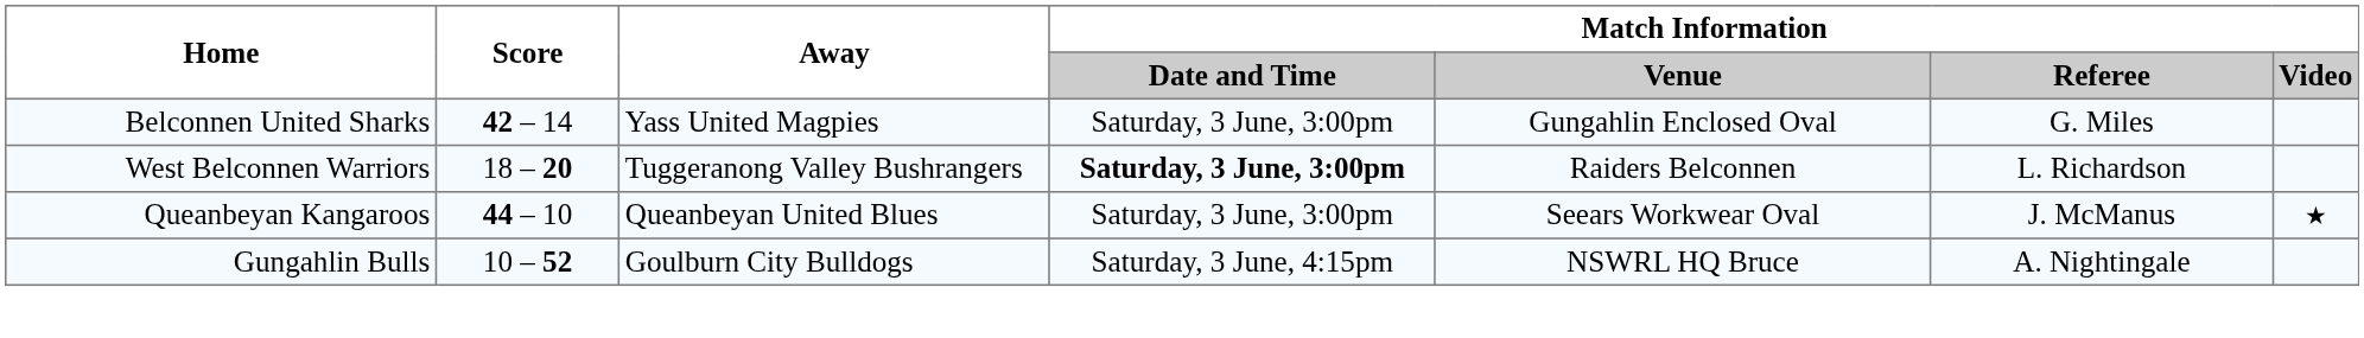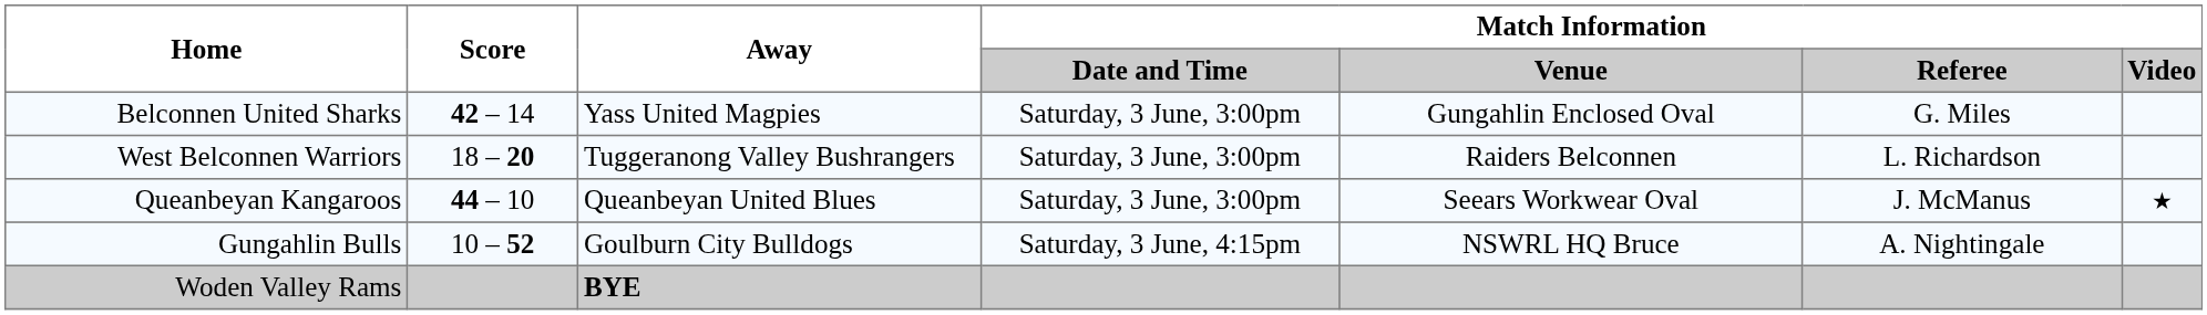 <table border="1" cellpadding="3" cellspacing="0" width="100%" style="border-collapse:collapse;  text-align:center;">
 <tr>
 <th rowspan="2" width="19%">Home</th>
 <th rowspan="2" width="8%">Score</th>
 <th rowspan="2" width="19%">Away</th>
 <th colspan="4">Match Information</th>
 </tr>
 <tr style="background:#CCCCCC">
 <th width="17%">Date and Time</th>
 <th width="22%">Venue</th>
 <th width="50%">Referee</th>
 <th>Video</th>
 </tr>
 <tr style="text-align:center; background:#f5faff;">
 <td align="right">Belconnen United Sharks </td>
 <td><strong>42</strong> – 14</td>
 <td align="left"> Yass United Magpies</td>
 <td>Saturday, 3 June, 3:00pm</td>
 <td>Gungahlin Enclosed Oval</td>
 <td>G. Miles</td>
 <td></td>
 </tr>
 <tr style="text-align:center; background:#f5faff;">
 <td align="right">West Belconnen Warriors </td>
 <td>18 – <strong>20</strong></td>
 <td align="left"> Tuggeranong Valley Bushrangers</td>
-<td><strong>Saturday, 3 June, 3:00pm</strong></td>
+<td>Saturday, 3 June, 3:00pm</td>
 <td>Raiders Belconnen</td>
 <td>L. Richardson</td>
 <td></td>
 </tr>
 <tr style="text-align:center; background:#f5faff;">
 <td align="right">Queanbeyan Kangaroos </td>
 <td><strong>44</strong> – 10</td>
 <td align="left"> Queanbeyan United Blues</td>
 <td>Saturday, 3 June, 3:00pm</td>
 <td>Seears Workwear Oval</td>
 <td>J. McManus</td>
 <td><small>★</small></td>
 </tr>
 <tr style="text-align:center; background:#f5faff;">
 <td align="right">Gungahlin Bulls </td>
 <td>10 – <strong>52</strong></td>
 <td align="left"> Goulburn City Bulldogs</td>
 <td>Saturday, 3 June, 4:15pm</td>
 <td>NSWRL HQ Bruce</td>
 <td>A. Nightingale</td>
 <td></td>
 </tr>
+<tr style="text-align:center; background:#CCCCCC;">
+<td align="right">Woden Valley Rams </td>
+<td></td>
+<td align="left"><strong>BYE</strong></td>
+<td></td>
+<td></td>
+<td></td>
+<td></td>
+</tr>
 </table>
